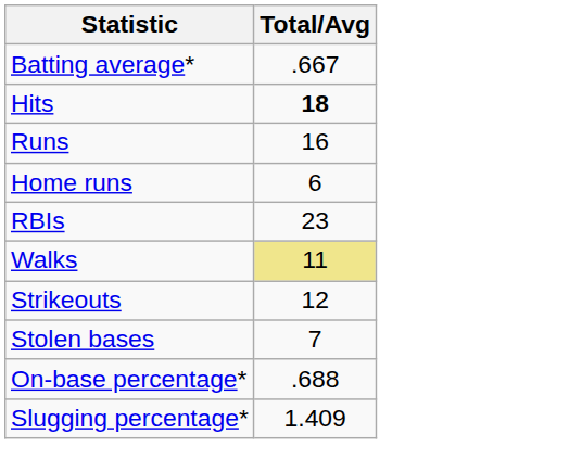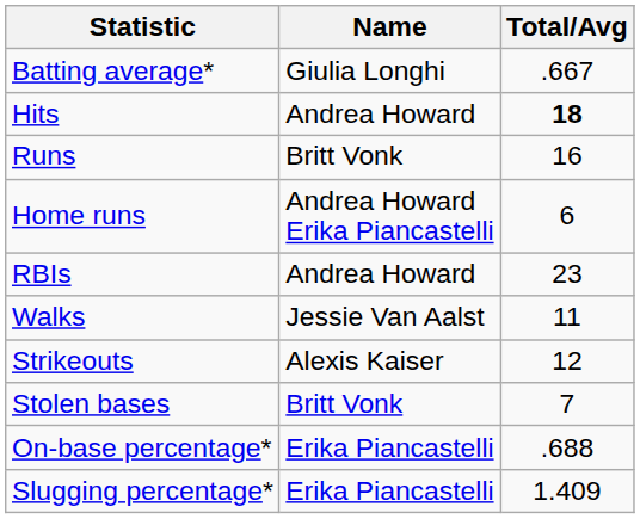 <table class=wikitable>
 <tr>
 <th>Statistic</th>
+<th>Name</th>
 <th>Total/Avg</th>
 </tr>
 <tr>
 <td><a href='#'>Batting average</a>*</td>
+<td> Giulia Longhi</td>
 <td style="text-align: center;">.667</td>
 </tr>
 <tr>
 <td><a href='#'>Hits</a></td>
+<td> Andrea Howard</td>
 <td style="text-align: center;"><strong>18</strong></td>
 </tr>
 <tr>
 <td><a href='#'>Runs</a></td>
+<td> Britt Vonk</td>
 <td style="text-align: center;">16</td>
 </tr>
 <tr>
 <td><a href='#'>Home runs</a></td>
+<td> Andrea Howard<br> <a href='#'>Erika Piancastelli</a></td>
 <td style="text-align: center;">6</td>
 </tr>
 <tr>
 <td><a href='#'>RBIs</a></td>
+<td> Andrea Howard</td>
 <td style="text-align: center;">23</td>
 </tr>
 <tr>
 <td><a href='#'>Walks</a></td>
-<td style="background: khaki; text-align: center;">11</td>
+<td> Jessie Van Aalst</td>
+<td style="text-align: center;">11</td>
 </tr>
 <tr>
 <td><a href='#'>Strikeouts</a></td>
+<td> Alexis Kaiser</td>
 <td style="text-align: center;">12</td>
 </tr>
 <tr>
 <td><a href='#'>Stolen bases</a></td>
+<td> <a href='#'>Britt Vonk</a></td>
 <td style="text-align: center;">7</td>
 </tr>
 <tr>
 <td><a href='#'>On-base percentage</a>*</td>
+<td> <a href='#'>Erika Piancastelli</a></td>
 <td style="text-align: center;">.688</td>
 </tr>
 <tr>
 <td><a href='#'>Slugging percentage</a>*</td>
+<td> <a href='#'>Erika Piancastelli</a></td>
 <td style="text-align: center;">1.409</td>
 </tr>
 </table>
